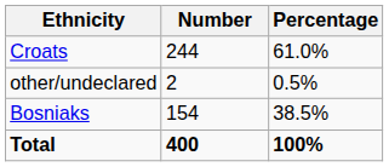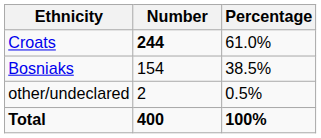 <table class="wikitable">
 <tr>
 <th width="100px">Ethnicity</th>
 <th width="80px">Number</th>
 <th width="80px">Percentage</th>
 </tr>
 <tr>
 <td><a href='#'>Croats</a></td>
-<td>244</td>
+<td><strong>244</strong></td>
 <td>61.0%</td>
+</tr>
+<tr>
+<td><a href='#'>Bosniaks</a></td>
+<td>154</td>
+<td>38.5%</td>
 </tr>
 <tr>
 <td>other/undeclared</td>
 <td>2</td>
 <td>0.5%</td>
 </tr>
 <tr>
-<td><a href='#'>Bosniaks</a></td>
-<td>154</td>
-<td>38.5%</td>
-</tr>
-<tr>
 <td><strong>Total</strong></td>
 <td><strong>400</strong></td>
 <td><strong>100%</strong></td>
 </tr>
 </table>
